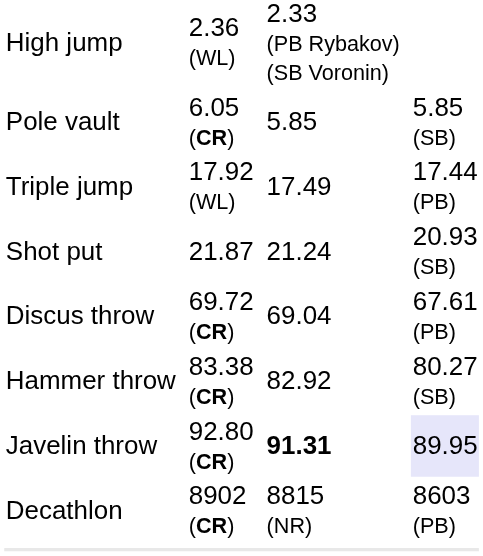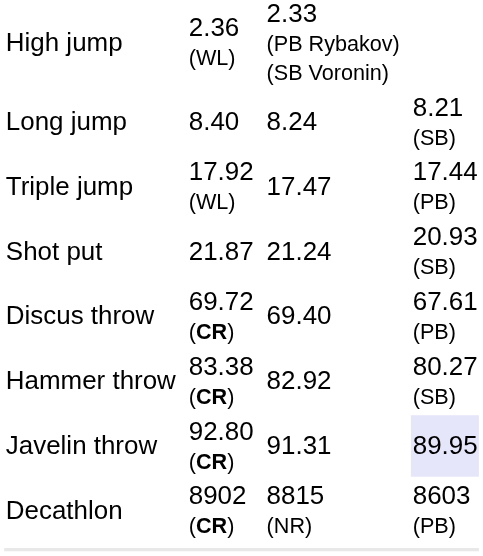 <table>
 <tr>
 <td rowspan="2">High jump<br></td>
 <td rowspan="2"></td>
 <td rowspan="2">2.36<br><small>(WL)</small></td>
 <td></td>
 <td rowspan="2">2.33<br><small>(PB Rybakov)<br>(SB Voronin)</small></td>
 </tr>
 <tr>
 <td></td>
 </tr>
 <tr>
-<td>Pole vault<br></td>
+<td>Long jump<br></td>
 <td></td>
-<td>6.05<br><small>(<strong>CR</strong>)</small></td>
+<td>8.40</td>
 <td></td>
-<td>5.85</td>
+<td>8.24</td>
 <td></td>
-<td>5.85<br><small>(SB)</small></td>
+<td>8.21<br><small>(SB)</small></td>
 </tr>
 <tr>
 <td>Triple jump<br></td>
 <td></td>
 <td>17.92<br><small>(WL)</small></td>
 <td></td>
-<td>17.49</td>
+<td>17.47</td>
 <td></td>
 <td>17.44<br><small>(PB)</small></td>
 </tr>
 <tr>
 <td>Shot put<br></td>
 <td></td>
 <td>21.87</td>
 <td></td>
 <td>21.24</td>
 <td></td>
 <td>20.93<br><small>(SB)</small></td>
 </tr>
 <tr>
 <td>Discus throw<br></td>
 <td></td>
 <td>69.72<br><small>(<strong>CR</strong>)</small></td>
 <td></td>
-<td>69.04</td>
+<td>69.40</td>
 <td></td>
 <td>67.61<br><small>(PB)</small></td>
 </tr>
 <tr>
 <td>Hammer throw<br></td>
 <td></td>
 <td>83.38<br><small>(<strong>CR</strong>)</small></td>
 <td></td>
 <td>82.92</td>
 <td></td>
 <td>80.27<br><small>(SB)</small></td>
 </tr>
 <tr>
 <td>Javelin throw<br></td>
 <td></td>
 <td>92.80<br><small>(<strong>CR</strong>)</small></td>
 <td></td>
-<td><strong>91.31</strong></td>
+<td>91.31</td>
 <td></td>
 <td style="background: lavender;">89.95</td>
 </tr>
 <tr>
 <td>Decathlon<br></td>
 <td></td>
 <td>8902<br><small>(<strong>CR</strong>)</small></td>
 <td></td>
 <td>8815<br><small>(NR)</small></td>
 <td></td>
 <td>8603<br><small>(PB)</small></td>
 </tr>
 <tr>
 </tr>
 <tr bgcolor= e8e8e8>
 <td colspan=7></td>
 </tr>
 </table>
